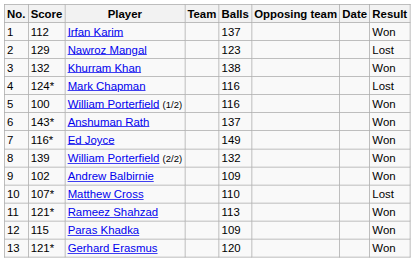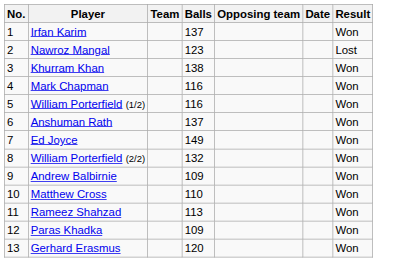 <table class="wikitable sortable" style="font-size:95%">
 <tr>
 <th>No.</th>
-<th>Score</th>
 <th>Player</th>
 <th>Team</th>
 <th>Balls</th>
 <th>Opposing team</th>
 <th>Date</th>
 <th>Result</th>
 </tr>
 <tr>
 <td>1</td>
-<td>112</td>
 <td><a href='#'>Irfan Karim</a></td>
 <td></td>
 <td> 137</td>
 <td></td>
 <td></td>
 <td>Won</td>
 </tr>
 <tr>
 <td>2</td>
-<td>129</td>
 <td><a href='#'>Nawroz Mangal</a></td>
 <td></td>
 <td> 123</td>
 <td></td>
 <td></td>
 <td>Lost</td>
 </tr>
 <tr>
 <td>3</td>
-<td>132</td>
 <td><a href='#'>Khurram Khan</a></td>
 <td></td>
 <td> 138</td>
 <td></td>
 <td></td>
 <td>Won</td>
 </tr>
 <tr>
 <td>4</td>
-<td>124*</td>
 <td><a href='#'>Mark Chapman</a></td>
 <td></td>
 <td> 116</td>
 <td></td>
 <td></td>
-<td>Lost</td>
+<td>Won</td>
 </tr>
 <tr>
 <td>5</td>
-<td>100</td>
 <td><a href='#'>William Porterfield</a> <small>(1/2)</small></td>
 <td></td>
 <td> 116</td>
 <td></td>
 <td></td>
 <td>Won</td>
 </tr>
 <tr>
 <td>6</td>
-<td>143*</td>
 <td><a href='#'>Anshuman Rath</a></td>
 <td></td>
 <td> 137</td>
 <td></td>
 <td></td>
 <td>Won</td>
 </tr>
 <tr>
 <td>7</td>
-<td>116*</td>
 <td><a href='#'>Ed Joyce</a></td>
 <td></td>
 <td> 149</td>
 <td></td>
 <td></td>
 <td>Won</td>
 </tr>
 <tr>
 <td>8</td>
-<td>139</td>
 <td><a href='#'>William Porterfield</a> <small>(2/2)</small></td>
 <td></td>
 <td> 132</td>
 <td></td>
 <td></td>
 <td>Won</td>
 </tr>
 <tr>
 <td>9</td>
-<td>102</td>
 <td><a href='#'>Andrew Balbirnie</a></td>
 <td></td>
 <td> 109</td>
 <td></td>
 <td></td>
 <td>Won</td>
 </tr>
 <tr>
 <td>10</td>
-<td>107*</td>
 <td><a href='#'>Matthew Cross</a></td>
 <td></td>
 <td> 110</td>
 <td></td>
 <td></td>
-<td>Lost</td>
+<td>Won</td>
 </tr>
 <tr>
 <td>11</td>
-<td>121*</td>
 <td><a href='#'>Rameez Shahzad</a></td>
 <td></td>
 <td> 113</td>
 <td></td>
 <td></td>
 <td>Won</td>
 </tr>
 <tr>
 <td>12</td>
-<td>115</td>
 <td><a href='#'>Paras Khadka</a></td>
 <td></td>
 <td> 109</td>
 <td></td>
 <td></td>
 <td>Won</td>
 </tr>
 <tr>
 <td>13</td>
-<td>121*</td>
 <td><a href='#'>Gerhard Erasmus</a></td>
 <td></td>
 <td> 120</td>
 <td></td>
 <td></td>
 <td>Won</td>
 </tr>
 </table>
